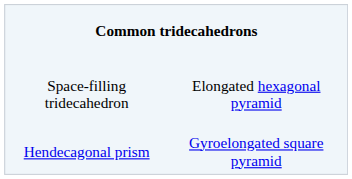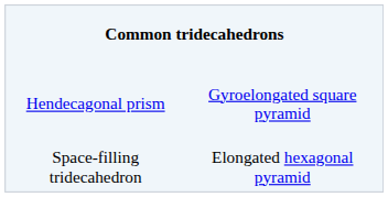 <table style="float: right; margin: 0 0 1em 1em; width: 22.5em; font-size: 0.86em; line-height: normal; border: 1px solid #CCD2D9; background: #F0F6FA">
 <tr>
 <th colspan=2 style="padding-top:1.0em; padding-bottom:1.0em;">Common tridecahedrons</th>
 </tr>
 <tr>
+<td align=center><br><a href='#'>Hendecagonal prism</a></td>
+<td align=center><br><a href='#'>Gyroelongated square pyramid</a></td>
+</tr>
+<tr>
 <td align=center><br>Space-filling tridecahedron</td>
 <td align=center><br>Elongated <a href='#'>hexagonal pyramid</a></td>
 </tr>
-<tr>
-<td align=center><br><a href='#'>Hendecagonal prism</a></td>
-<td align=center><br><a href='#'>Gyroelongated square pyramid</a></td>
-</tr>
 </table>
